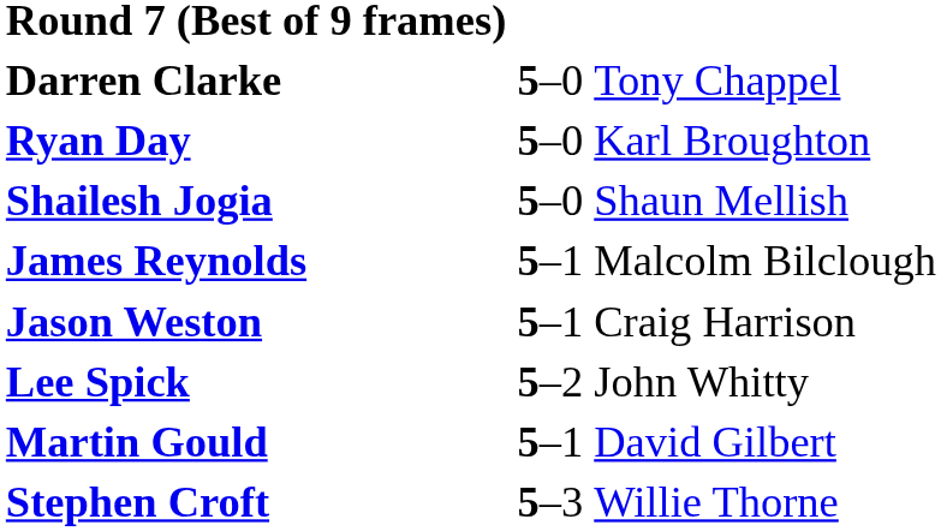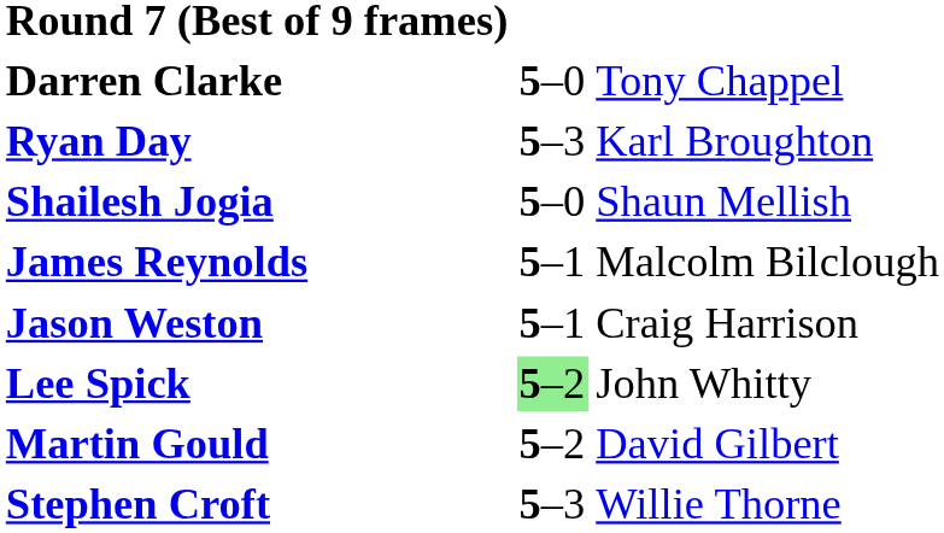 <table>
 <tr>
 <td><strong>Round 7 (Best of 9 frames)</strong></td>
 </tr>
 <tr>
 <td><strong> Darren Clarke</strong></td>
 <td><strong>5</strong>–0</td>
 <td> <a href='#'>Tony Chappel</a></td>
 </tr>
 <tr>
 <td><strong> <a href='#'>Ryan Day</a></strong></td>
-<td><strong>5</strong>–0</td>
+<td><strong>5</strong>–3</td>
 <td> <a href='#'>Karl Broughton</a></td>
 </tr>
 <tr>
 <td><strong> <a href='#'>Shailesh Jogia</a></strong></td>
 <td><strong>5</strong>–0</td>
 <td> <a href='#'>Shaun Mellish</a></td>
 </tr>
 <tr>
 <td><strong> <a href='#'>James Reynolds</a></strong></td>
 <td><strong>5</strong>–1</td>
 <td> Malcolm Bilclough</td>
 </tr>
 <tr>
 <td><strong> <a href='#'>Jason Weston</a></strong></td>
 <td><strong>5</strong>–1</td>
 <td> Craig Harrison</td>
 </tr>
 <tr>
 <td><strong> <a href='#'>Lee Spick</a></strong></td>
-<td><strong>5</strong>–2</td>
+<td style="background: lightgreen;"><strong>5</strong>–2</td>
 <td> John Whitty</td>
 </tr>
 <tr>
 <td><strong> <a href='#'>Martin Gould</a></strong></td>
-<td><strong>5</strong>–1</td>
+<td><strong>5</strong>–2</td>
 <td> <a href='#'>David Gilbert</a></td>
 </tr>
 <tr>
 <td><strong> <a href='#'>Stephen Croft</a></strong></td>
 <td><strong>5</strong>–3</td>
 <td> <a href='#'>Willie Thorne</a></td>
 </tr>
 </table>
